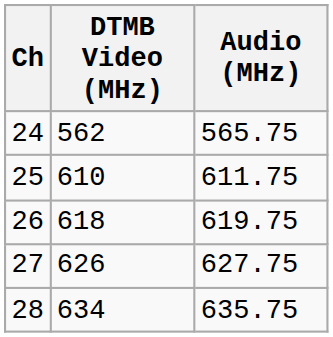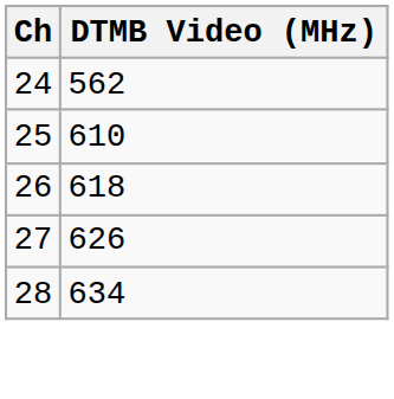 <table class="wikitable" width="25%">
 <tr>
 <th>Ch</th>
 <th>DTMB Video (MHz)</th>
-<th>Audio (MHz)</th>
 </tr>
 <tr>
 <td align=center>24</td>
 <td>562</td>
-<td>565.75</td>
 </tr>
 <tr>
 <td align=center>25</td>
 <td>610</td>
-<td>611.75</td>
 </tr>
 <tr>
 <td align=center>26</td>
 <td>618</td>
-<td>619.75</td>
 </tr>
 <tr>
 <td align=center>27</td>
 <td>626</td>
-<td>627.75</td>
 </tr>
 <tr>
 <td align=center>28</td>
 <td>634</td>
-<td>635.75</td>
 </tr>
 </table>
